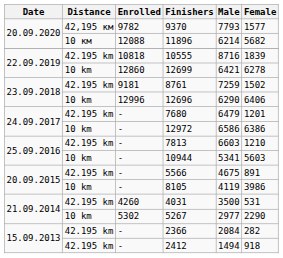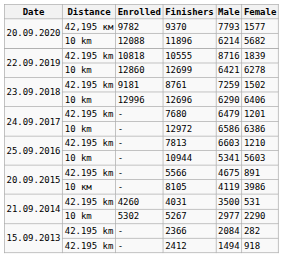 <table class="wikitable sortable">
 <tr>
 <th>Date</th>
 <th>Distance</th>
 <th>Enrolled</th>
 <th>Finishers</th>
 <th>Male</th>
 <th>Female</th>
 </tr>
 <tr>
 <td rowspan="2">20.09.2020</td>
 <td>42,195 км</td>
 <td>9782</td>
 <td>9370</td>
 <td>7793</td>
 <td>1577</td>
 </tr>
 <tr>
-<td>10 км</td>
+<td>10 km</td>
 <td>12088</td>
 <td>11896</td>
 <td>6214</td>
 <td>5682</td>
 </tr>
 <tr>
 </tr>
 <tr>
 <td rowspan="2">22.09.2019</td>
 <td>42.195 km</td>
 <td>10818</td>
 <td>10555</td>
 <td>8716</td>
 <td>1839</td>
 </tr>
 <tr>
 <td>10 km</td>
 <td>12860</td>
 <td>12699</td>
 <td>6421</td>
 <td>6278</td>
 </tr>
 <tr>
 <td rowspan="2">23.09.2018</td>
 <td>42.195 km</td>
 <td>9181</td>
 <td>8761</td>
 <td>7259</td>
 <td>1502</td>
 </tr>
 <tr>
 <td>10 km</td>
 <td>12996</td>
 <td>12696</td>
 <td>6290</td>
 <td>6406</td>
 </tr>
 <tr>
 <td rowspan="2">24.09.2017</td>
 <td>42.195 km</td>
 <td>-</td>
 <td>7680</td>
 <td>6479</td>
 <td>1201</td>
 </tr>
 <tr>
 <td>10 km</td>
 <td>-</td>
 <td>12972</td>
 <td>6586</td>
 <td>6386</td>
 </tr>
 <tr>
 <td rowspan="2">25.09.2016</td>
 <td>42.195 km</td>
 <td>-</td>
 <td>7813</td>
 <td>6603</td>
 <td>1210</td>
 </tr>
 <tr>
 <td>10 km</td>
 <td>-</td>
 <td>10944</td>
 <td>5341</td>
 <td>5603</td>
 </tr>
 <tr>
 <td rowspan="2">20.09.2015</td>
 <td>42.195 km</td>
 <td>-</td>
 <td>5566</td>
 <td>4675</td>
 <td>891</td>
 </tr>
 <tr>
-<td>10 km</td>
+<td>10 км</td>
 <td>-</td>
 <td>8105</td>
 <td>4119</td>
 <td>3986</td>
 </tr>
 <tr>
 <td rowspan="2">21.09.2014</td>
 <td>42.195 km</td>
 <td>4260</td>
 <td>4031</td>
 <td>3500</td>
 <td>531</td>
 </tr>
 <tr>
 <td>10 km</td>
 <td>5302</td>
 <td>5267</td>
 <td>2977</td>
 <td>2290</td>
 </tr>
 <tr>
 <td rowspan="2">15.09.2013</td>
 <td>42.195 km</td>
 <td>-</td>
 <td>2366</td>
 <td>2084</td>
 <td>282</td>
 </tr>
 <tr>
 <td>42.195 km</td>
 <td>-</td>
 <td>2412</td>
 <td>1494</td>
 <td>918</td>
 </tr>
 </table>
